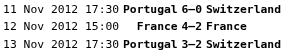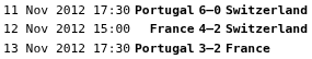 <table style="font-size:90%; margin: 0 auto;">
 <tr>
 <td>11 Nov 2012 17:30</td>
 <td align="right"><strong>Portugal</strong> </td>
 <td align="center"><strong>6–0</strong></td>
 <td> <strong>Switzerland</strong></td>
 </tr>
 <tr>
 <td>12 Nov 2012 15:00</td>
 <td align="right"><strong>France</strong> </td>
 <td align="center"><strong>4–2</strong></td>
-<td> <strong>France</strong></td>
+<td> <strong>Switzerland</strong></td>
 </tr>
 <tr>
 <td>13 Nov 2012 17:30</td>
 <td align="right"><strong>Portugal</strong> </td>
 <td align="center"><strong>3–2</strong></td>
-<td> <strong>Switzerland</strong></td>
+<td> <strong>France</strong></td>
 </tr>
 <tr>
 </tr>
 </table>
